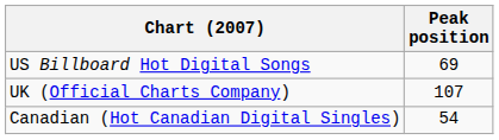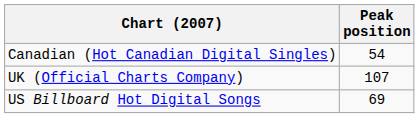 <table class="wikitable sortable">
 <tr>
 <th>Chart (2007)</th>
 <th>Peak<br>position</th>
 </tr>
 <tr>
-<td>US <em>Billboard</em> <a href='#'>Hot Digital Songs</a></td>
-<td align="center">69</td>
+<td>Canadian (<a href='#'>Hot Canadian Digital Singles</a>)</td>
+<td align="center">54</td>
 </tr>
 <tr>
 <td>UK (<a href='#'>Official Charts Company</a>)</td>
 <td align="center">107</td>
 </tr>
 <tr>
-<td>Canadian (<a href='#'>Hot Canadian Digital Singles</a>)</td>
-<td align="center">54</td>
+<td>US <em>Billboard</em> <a href='#'>Hot Digital Songs</a></td>
+<td align="center">69</td>
 </tr>
 </table>
